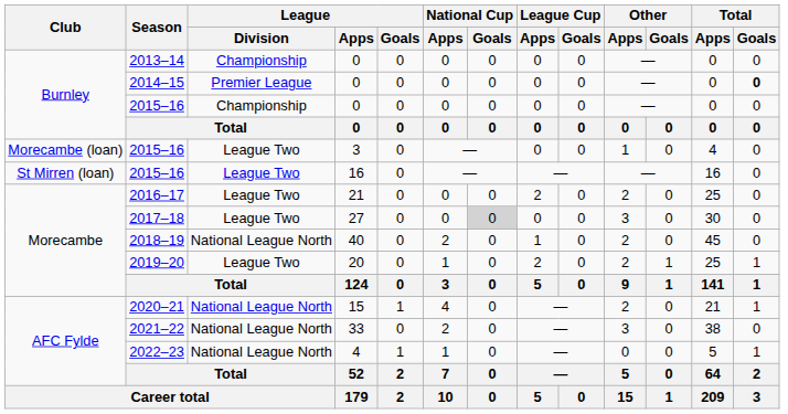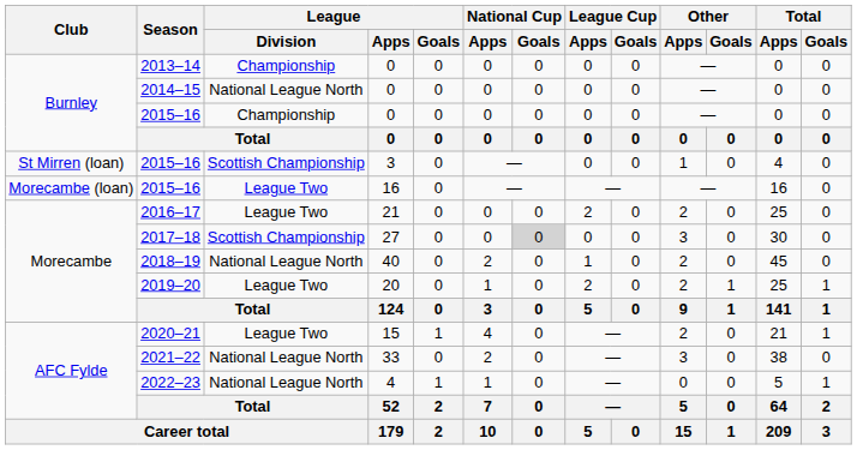 <table class="wikitable" style="text-align: center;">
 <tr>
 <th rowspan="2">Club</th>
 <th rowspan="2">Season</th>
 <th colspan="3">League</th>
 <th colspan="2">National Cup</th>
 <th colspan="2">League Cup</th>
 <th colspan="2">Other</th>
 <th colspan="2">Total</th>
 </tr>
 <tr>
 <th>Division</th>
 <th>Apps</th>
 <th>Goals</th>
 <th>Apps</th>
 <th>Goals</th>
 <th>Apps</th>
 <th>Goals</th>
 <th>Apps</th>
 <th>Goals</th>
 <th>Apps</th>
 <th>Goals</th>
 </tr>
 <tr>
 <td rowspan="4" valign="center"><a href='#'>Burnley</a></td>
 <td><a href='#'>2013–14</a></td>
 <td><a href='#'>Championship</a></td>
 <td>0</td>
 <td>0</td>
 <td>0</td>
 <td>0</td>
 <td>0</td>
 <td>0</td>
 <td colspan="2">—</td>
 <td>0</td>
 <td>0</td>
 </tr>
 <tr>
 <td><a href='#'>2014–15</a></td>
-<td><a href='#'>Premier League</a></td>
+<td>National League North</td>
 <td>0</td>
 <td>0</td>
 <td>0</td>
 <td>0</td>
 <td>0</td>
 <td>0</td>
 <td colspan="2">—</td>
 <td>0</td>
-<td><strong>0</strong></td>
+<td>0</td>
 </tr>
 <tr>
 <td><a href='#'>2015–16</a></td>
 <td>Championship</td>
 <td>0</td>
 <td>0</td>
 <td>0</td>
 <td>0</td>
 <td>0</td>
 <td>0</td>
 <td colspan="2">—</td>
 <td>0</td>
 <td>0</td>
 </tr>
 <tr>
 <th colspan=2>Total</th>
 <th>0</th>
 <th>0</th>
 <th>0</th>
 <th>0</th>
 <th>0</th>
 <th>0</th>
 <th>0</th>
 <th>0</th>
 <th>0</th>
 <th>0</th>
 </tr>
 <tr>
-<td><a href='#'>Morecambe</a> (loan)</td>
+<td><a href='#'>St Mirren</a> (loan)</td>
 <td><a href='#'>2015–16</a></td>
-<td>League Two</td>
+<td><a href='#'>Scottish Championship</a></td>
 <td>3</td>
 <td>0</td>
 <td colspan="2">—</td>
 <td>0</td>
 <td>0</td>
 <td>1</td>
 <td>0</td>
 <td>4</td>
 <td>0</td>
 </tr>
 <tr>
-<td><a href='#'>St Mirren</a> (loan)</td>
+<td><a href='#'>Morecambe</a> (loan)</td>
 <td><a href='#'>2015–16</a></td>
 <td><a href='#'>League Two</a></td>
 <td>16</td>
 <td>0</td>
 <td colspan="2">—</td>
 <td colspan="2">—</td>
 <td colspan="2">—</td>
 <td>16</td>
 <td>0</td>
 </tr>
 <tr>
 <td rowspan=5>Morecambe</td>
 <td><a href='#'>2016–17</a></td>
 <td>League Two</td>
 <td>21</td>
 <td>0</td>
 <td>0</td>
 <td>0</td>
 <td>2</td>
 <td>0</td>
 <td>2</td>
 <td>0</td>
 <td>25</td>
 <td>0</td>
 </tr>
 <tr>
 <td><a href='#'>2017–18</a></td>
-<td>League Two</td>
+<td><a href='#'>Scottish Championship</a></td>
 <td>27</td>
 <td>0</td>
 <td>0</td>
 <td style="background: lightgrey;">0</td>
 <td>0</td>
 <td>0</td>
 <td>3</td>
 <td>0</td>
 <td>30</td>
 <td>0</td>
 </tr>
 <tr>
 <td><a href='#'>2018–19</a></td>
 <td>National League North</td>
 <td>40</td>
 <td>0</td>
 <td>2</td>
 <td>0</td>
 <td>1</td>
 <td>0</td>
 <td>2</td>
 <td>0</td>
 <td>45</td>
 <td>0</td>
 </tr>
 <tr>
 <td><a href='#'>2019–20</a></td>
 <td>League Two</td>
 <td>20</td>
 <td>0</td>
 <td>1</td>
 <td>0</td>
 <td>2</td>
 <td>0</td>
 <td>2</td>
 <td>1</td>
 <td>25</td>
 <td>1</td>
 </tr>
 <tr>
 <th colspan=2>Total</th>
 <th>124</th>
 <th>0</th>
 <th>3</th>
 <th>0</th>
 <th>5</th>
 <th>0</th>
 <th>9</th>
 <th>1</th>
 <th>141</th>
 <th>1</th>
 </tr>
 <tr>
 <td rowspan=4><a href='#'>AFC Fylde</a></td>
 <td><a href='#'>2020–21</a></td>
-<td><a href='#'>National League North</a></td>
+<td>League Two</td>
 <td>15</td>
 <td>1</td>
 <td>4</td>
 <td>0</td>
 <td colspan="2">—</td>
 <td>2</td>
 <td>0</td>
 <td>21</td>
 <td>1</td>
 </tr>
 <tr>
 <td><a href='#'>2021–22</a></td>
 <td>National League North</td>
 <td>33</td>
 <td>0</td>
 <td>2</td>
 <td>0</td>
 <td colspan="2">—</td>
 <td>3</td>
 <td>0</td>
 <td>38</td>
 <td>0</td>
 </tr>
 <tr>
 <td><a href='#'>2022–23</a></td>
 <td>National League North</td>
 <td>4</td>
 <td>1</td>
 <td>1</td>
 <td>0</td>
 <td colspan="2">—</td>
 <td>0</td>
 <td>0</td>
 <td>5</td>
 <td>1</td>
 </tr>
 <tr>
 <th colspan=2>Total</th>
 <th>52</th>
 <th>2</th>
 <th>7</th>
 <th>0</th>
 <th colspan="2">—</th>
 <th>5</th>
 <th>0</th>
 <th>64</th>
 <th>2</th>
 </tr>
 <tr>
 <th colspan="3">Career total</th>
 <th>179</th>
 <th>2</th>
 <th>10</th>
 <th>0</th>
 <th>5</th>
 <th>0</th>
 <th>15</th>
 <th>1</th>
 <th>209</th>
 <th>3</th>
 </tr>
 </table>
